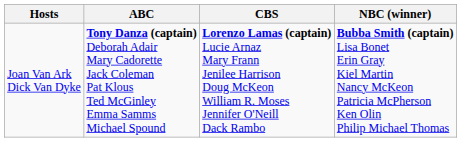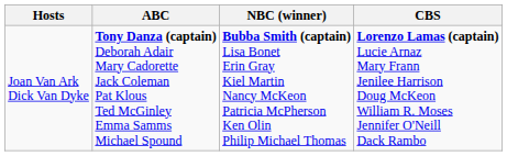 <table class="wikitable">
 <tr>
 <th>Hosts</th>
 <th>ABC</th>
+<th>NBC (winner)</th>
 <th>CBS</th>
-<th>NBC (winner)</th>
 </tr>
 <tr>
 <td><a href='#'>Joan Van Ark</a><br><a href='#'>Dick Van Dyke</a></td>
 <td><strong><a href='#'>Tony Danza</a> (captain)</strong><br><a href='#'>Deborah Adair</a><br><a href='#'>Mary Cadorette</a><br><a href='#'>Jack Coleman</a><br><a href='#'>Pat Klous</a><br><a href='#'>Ted McGinley</a><br><a href='#'>Emma Samms</a><br><a href='#'>Michael Spound</a></td>
+<td><strong><a href='#'>Bubba Smith</a> (captain)</strong><br><a href='#'>Lisa Bonet</a><br><a href='#'>Erin Gray</a><br><a href='#'>Kiel Martin</a><br><a href='#'>Nancy McKeon</a><br><a href='#'>Patricia McPherson</a><br><a href='#'>Ken Olin</a><br><a href='#'>Philip Michael Thomas</a></td>
 <td><strong><a href='#'>Lorenzo Lamas</a> (captain)</strong><br><a href='#'>Lucie Arnaz</a><br><a href='#'>Mary Frann</a><br><a href='#'>Jenilee Harrison</a><br><a href='#'>Doug McKeon</a><br><a href='#'>William R. Moses</a><br><a href='#'>Jennifer O'Neill</a><br><a href='#'>Dack Rambo</a></td>
-<td><strong><a href='#'>Bubba Smith</a> (captain)</strong><br><a href='#'>Lisa Bonet</a><br><a href='#'>Erin Gray</a><br><a href='#'>Kiel Martin</a><br><a href='#'>Nancy McKeon</a><br><a href='#'>Patricia McPherson</a><br><a href='#'>Ken Olin</a><br><a href='#'>Philip Michael Thomas</a></td>
 </tr>
 </table>
